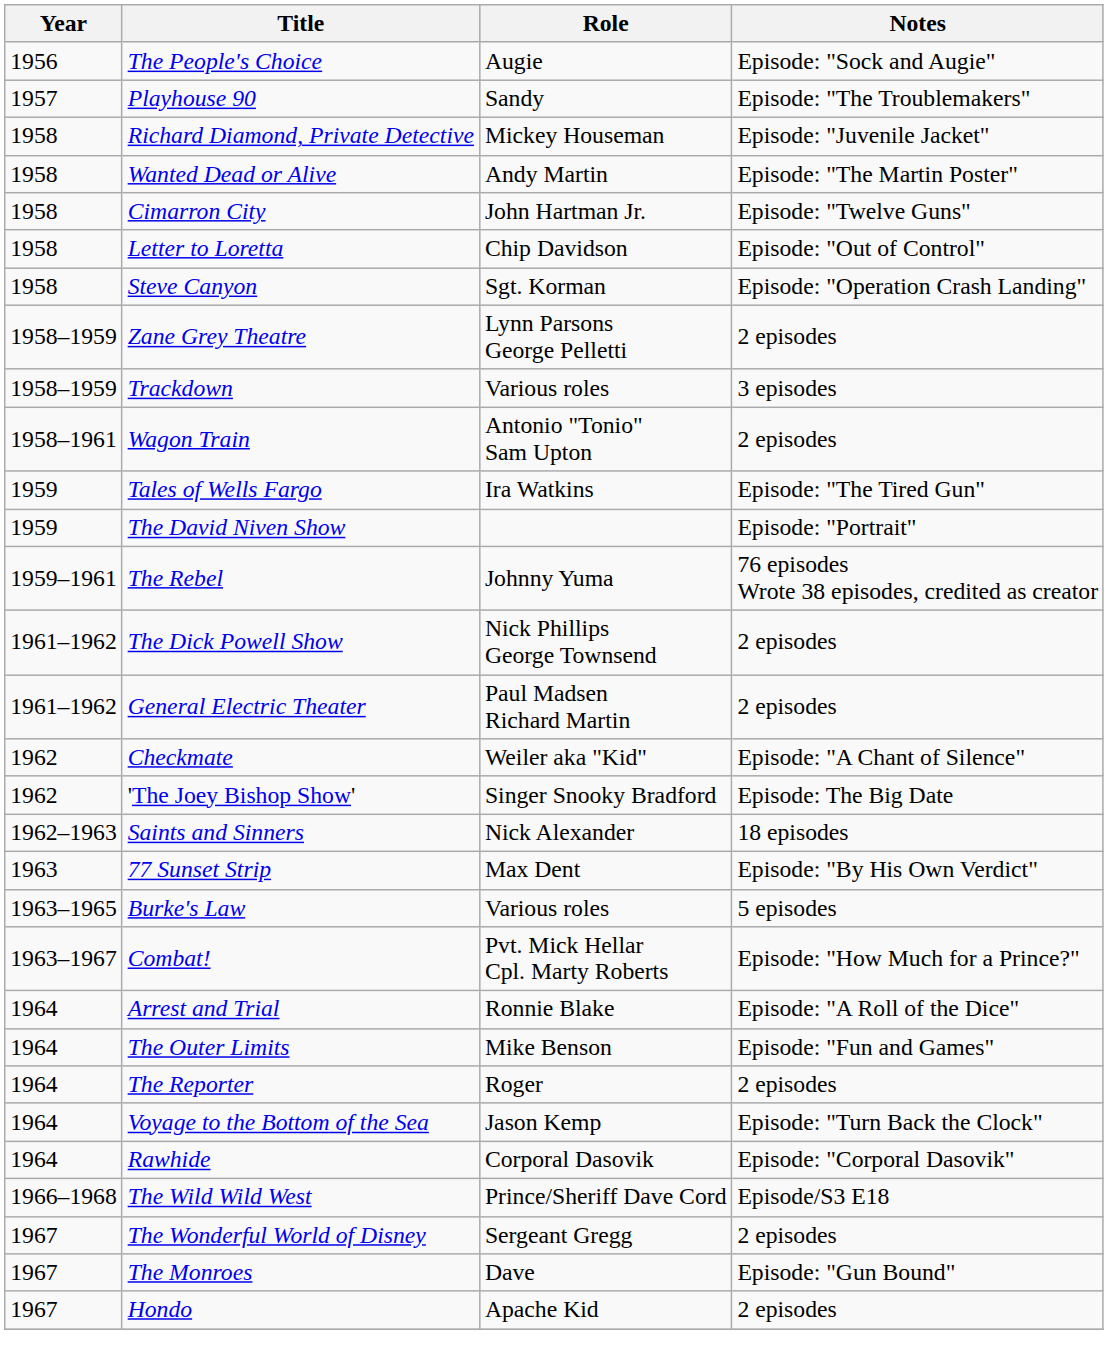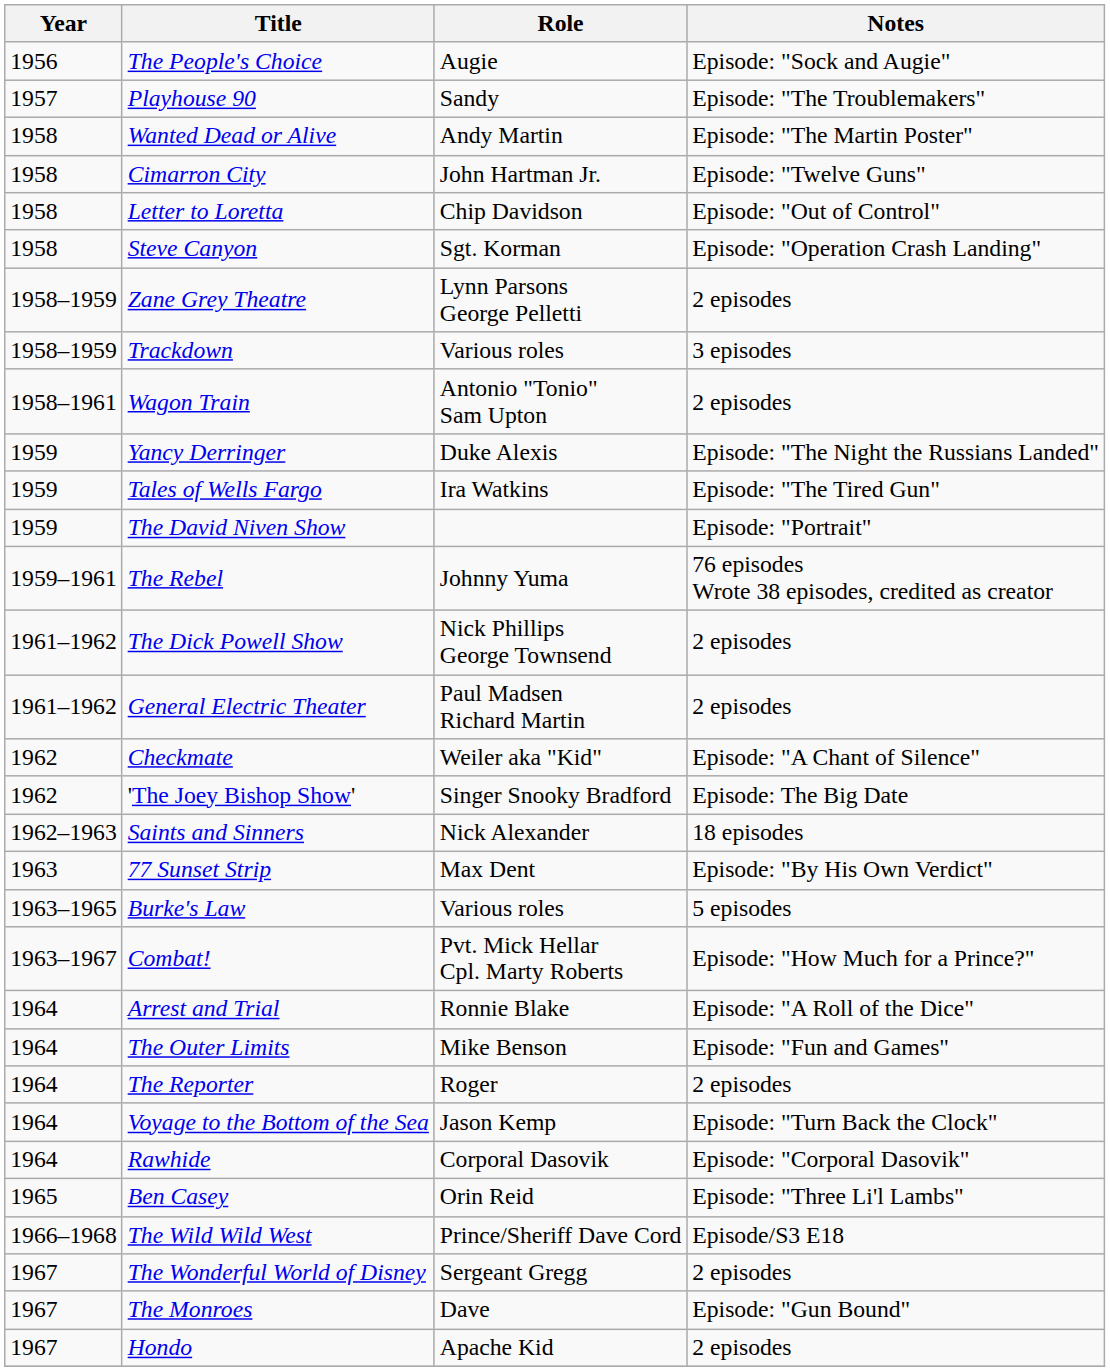 <table class="wikitable sortable">
 <tr>
 <th>Year</th>
 <th>Title</th>
 <th>Role</th>
 <th class="unsortable">Notes</th>
 </tr>
 <tr>
 <td>1956</td>
 <td><em><a href='#'>The People's Choice</a></em></td>
 <td>Augie</td>
 <td>Episode: "Sock and Augie"</td>
 </tr>
 <tr>
 <td>1957</td>
 <td><em><a href='#'>Playhouse 90</a></em></td>
 <td>Sandy</td>
 <td>Episode: "The Troublemakers"</td>
-</tr>
-<tr>
-<td>1958</td>
-<td><em><a href='#'>Richard Diamond, Private Detective</a></em></td>
-<td>Mickey Houseman</td>
-<td>Episode: "Juvenile Jacket"</td>
 </tr>
 <tr>
 <td>1958</td>
 <td><em><a href='#'>Wanted Dead or Alive</a></em></td>
 <td>Andy Martin</td>
 <td>Episode: "The Martin Poster"</td>
 </tr>
 <tr>
 <td>1958</td>
 <td><em><a href='#'>Cimarron City</a></em></td>
 <td>John Hartman Jr.</td>
 <td>Episode: "Twelve Guns"</td>
 </tr>
 <tr>
 <td>1958</td>
 <td><em><a href='#'>Letter to Loretta</a></em></td>
 <td>Chip Davidson</td>
 <td>Episode: "Out of Control"</td>
 </tr>
 <tr>
 <td>1958</td>
 <td><em><a href='#'>Steve Canyon</a></em></td>
 <td>Sgt. Korman</td>
 <td>Episode: "Operation Crash Landing"</td>
 </tr>
 <tr>
 <td>1958–1959</td>
 <td><em><a href='#'>Zane Grey Theatre</a></em></td>
 <td>Lynn Parsons<br>George Pelletti</td>
 <td>2 episodes</td>
 </tr>
 <tr>
 <td>1958–1959</td>
 <td><em><a href='#'>Trackdown</a></em></td>
 <td>Various roles</td>
 <td>3 episodes</td>
 </tr>
 <tr>
 <td>1958–1961</td>
 <td><em><a href='#'>Wagon Train</a></em></td>
 <td>Antonio "Tonio"<br>Sam Upton</td>
 <td>2 episodes</td>
+</tr>
+<tr>
+<td>1959</td>
+<td><em><a href='#'>Yancy Derringer</a></em></td>
+<td>Duke Alexis</td>
+<td>Episode: "The Night the Russians Landed"</td>
 </tr>
 <tr>
 <td>1959</td>
 <td><em><a href='#'>Tales of Wells Fargo</a></em></td>
 <td>Ira Watkins</td>
 <td>Episode: "The Tired Gun"</td>
 </tr>
 <tr>
 <td>1959</td>
 <td><em><a href='#'>The David Niven Show</a></em></td>
 <td></td>
 <td>Episode: "Portrait"</td>
 </tr>
 <tr>
 <td>1959–1961</td>
 <td><em><a href='#'>The Rebel</a></em></td>
 <td>Johnny Yuma</td>
 <td>76 episodes<br>Wrote 38 episodes, credited as creator</td>
 </tr>
 <tr>
 <td>1961–1962</td>
 <td><em><a href='#'>The Dick Powell Show</a></em></td>
 <td>Nick Phillips<br>George Townsend</td>
 <td>2 episodes</td>
 </tr>
 <tr>
 <td>1961–1962</td>
 <td><em><a href='#'>General Electric Theater</a></em></td>
 <td>Paul Madsen<br>Richard Martin</td>
 <td>2 episodes</td>
 </tr>
 <tr>
 <td>1962</td>
 <td><em><a href='#'>Checkmate</a></em></td>
 <td>Weiler aka "Kid"</td>
 <td>Episode: "A Chant of Silence"</td>
 </tr>
 <tr>
 <td>1962</td>
 <td>'<a href='#'>The Joey Bishop Show</a>'</td>
 <td>Singer Snooky Bradford</td>
 <td>Episode: The Big Date</td>
 </tr>
 <tr>
 <td>1962–1963</td>
 <td><em><a href='#'>Saints and Sinners</a></em></td>
 <td>Nick Alexander</td>
 <td>18 episodes</td>
 </tr>
 <tr>
 <td>1963</td>
 <td><em><a href='#'>77 Sunset Strip</a></em></td>
 <td>Max Dent</td>
 <td>Episode: "By His Own Verdict"</td>
 </tr>
 <tr>
 <td>1963–1965</td>
 <td><em><a href='#'>Burke's Law</a></em></td>
 <td>Various roles</td>
 <td>5 episodes</td>
 </tr>
 <tr>
 <td>1963–1967</td>
 <td><em><a href='#'>Combat!</a></em></td>
 <td>Pvt. Mick Hellar<br>Cpl. Marty Roberts</td>
 <td>Episode: "How Much for a Prince?"</td>
 </tr>
 <tr>
 <td>1964</td>
 <td><em><a href='#'>Arrest and Trial</a></em></td>
 <td>Ronnie Blake</td>
 <td>Episode: "A Roll of the Dice"</td>
 </tr>
 <tr>
 <td>1964</td>
 <td><em><a href='#'>The Outer Limits</a></em></td>
 <td>Mike Benson</td>
 <td>Episode: "Fun and Games"</td>
 </tr>
 <tr>
 <td>1964</td>
 <td><em><a href='#'>The Reporter</a></em></td>
 <td>Roger</td>
 <td>2 episodes</td>
 </tr>
 <tr>
 <td>1964</td>
 <td><em><a href='#'>Voyage to the Bottom of the Sea</a></em></td>
 <td>Jason Kemp</td>
 <td>Episode: "Turn Back the Clock"</td>
 </tr>
 <tr>
 <td>1964</td>
 <td><em><a href='#'>Rawhide</a></em></td>
 <td>Corporal Dasovik</td>
 <td>Episode: "Corporal Dasovik"</td>
 </tr>
 <tr>
+<td>1965</td>
+<td><em><a href='#'>Ben Casey</a></em></td>
+<td>Orin Reid</td>
+<td>Episode: "Three Li'l Lambs"</td>
+</tr>
+<tr>
 <td>1966–1968</td>
 <td><em><a href='#'>The Wild Wild West</a></em></td>
 <td>Prince/Sheriff Dave Cord</td>
 <td>Episode/S3 E18</td>
 </tr>
 <tr>
 <td>1967</td>
 <td><em><a href='#'>The Wonderful World of Disney</a></em></td>
 <td>Sergeant Gregg</td>
 <td>2 episodes</td>
 </tr>
 <tr>
 <td>1967</td>
 <td><em><a href='#'>The Monroes</a></em></td>
 <td>Dave</td>
 <td>Episode: "Gun Bound"</td>
 </tr>
 <tr>
 <td>1967</td>
 <td><em><a href='#'>Hondo</a></em></td>
 <td>Apache Kid</td>
 <td>2 episodes</td>
 </tr>
 <tr>
 </tr>
 </table>
